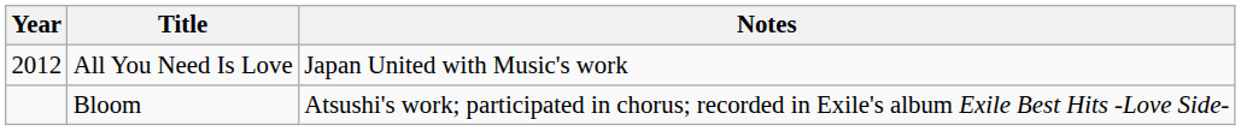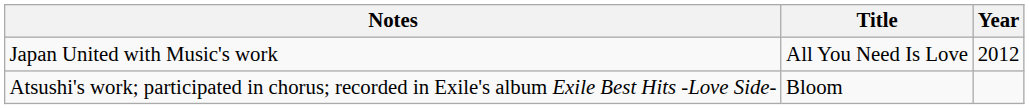 <table class="wikitable">
 <tr>
+<th>Notes</th>
+<th>Title</th>
 <th>Year</th>
-<th>Title</th>
-<th>Notes</th>
 </tr>
 <tr>
+<td>Japan United with Music's work</td>
+<td>All You Need Is Love</td>
 <td>2012</td>
-<td>All You Need Is Love</td>
-<td>Japan United with Music's work</td>
 </tr>
 <tr>
+<td>Atsushi's work; participated in chorus; recorded in Exile's album <em>Exile Best Hits -Love Side-</em></td>
+<td>Bloom</td>
 <td></td>
-<td>Bloom</td>
-<td>Atsushi's work; participated in chorus; recorded in Exile's album <em>Exile Best Hits -Love Side-</em></td>
 </tr>
 </table>
